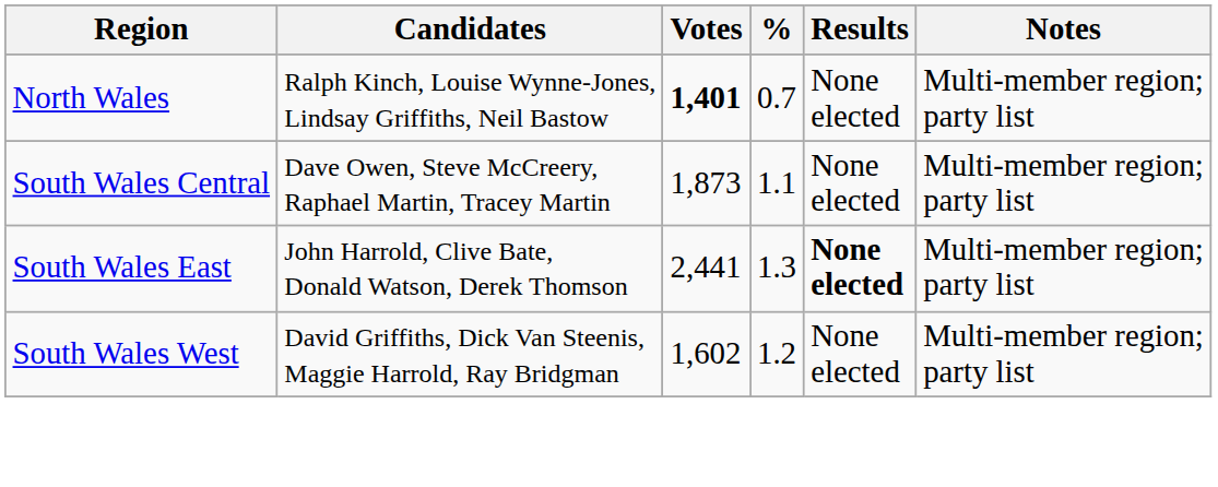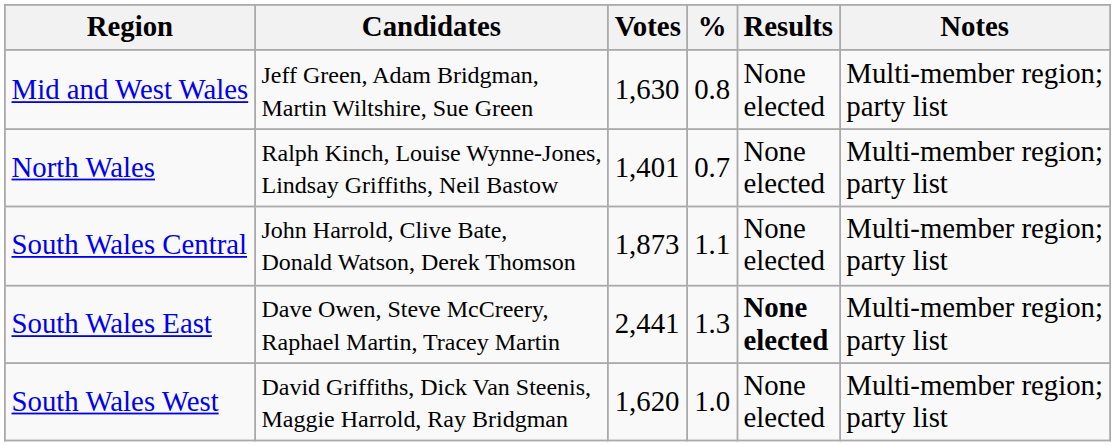 <table class="wikitable">
 <tr>
 <th>Region</th>
 <th>Candidates</th>
 <th>Votes</th>
 <th>%</th>
 <th>Results</th>
 <th>Notes</th>
 </tr>
 <tr>
+<td><a href='#'>Mid and West Wales</a></td>
+<td><small>Jeff Green, Adam Bridgman,<br>Martin Wiltshire, Sue Green</small></td>
+<td>1,630</td>
+<td>0.8</td>
+<td>None<br>elected</td>
+<td>Multi-member region;<br>party list</td>
+</tr>
+<tr>
 <td><a href='#'>North Wales</a></td>
 <td><small>Ralph Kinch, Louise Wynne-Jones,<br>Lindsay Griffiths, Neil Bastow</small></td>
-<td><strong>1,401</strong></td>
+<td>1,401</td>
 <td>0.7</td>
 <td>None<br>elected</td>
 <td>Multi-member region;<br>party list</td>
 </tr>
 <tr>
 <td><a href='#'>South Wales Central</a></td>
-<td><small>Dave Owen, Steve McCreery,<br>Raphael Martin, Tracey Martin</small></td>
+<td><small>John Harrold, Clive Bate,<br>Donald Watson, Derek Thomson</small></td>
 <td>1,873</td>
 <td>1.1</td>
 <td>None<br>elected</td>
 <td>Multi-member region;<br>party list</td>
 </tr>
 <tr>
 <td><a href='#'>South Wales East</a></td>
-<td><small>John Harrold, Clive Bate,<br>Donald Watson, Derek Thomson</small></td>
+<td><small>Dave Owen, Steve McCreery,<br>Raphael Martin, Tracey Martin</small></td>
 <td>2,441</td>
 <td>1.3</td>
 <td><strong>None<br>elected</strong></td>
 <td>Multi-member region;<br>party list</td>
 </tr>
 <tr>
 <td><a href='#'>South Wales West</a></td>
 <td><small>David Griffiths, Dick Van Steenis,<br>Maggie Harrold, Ray Bridgman</small></td>
-<td>1,602</td>
-<td>1.2</td>
+<td>1,620</td>
+<td>1.0</td>
 <td>None<br>elected</td>
 <td>Multi-member region;<br>party list</td>
 </tr>
 </table>
